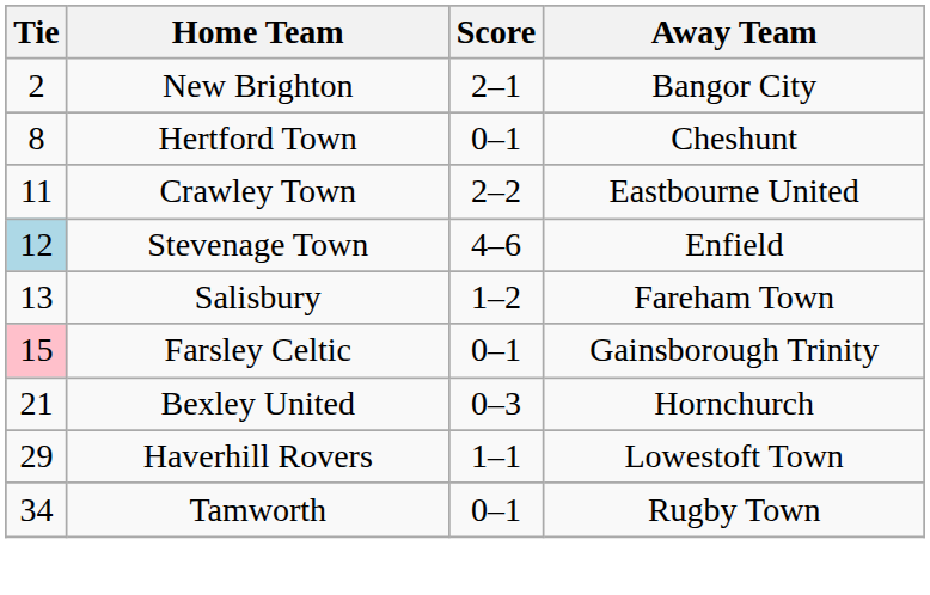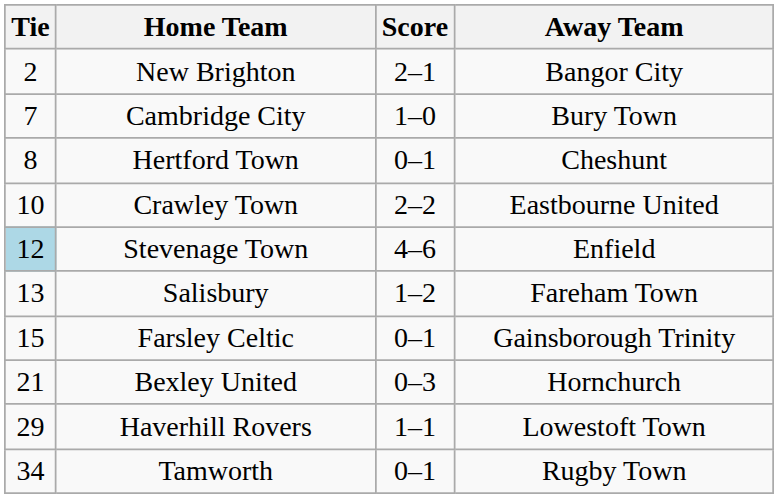 <table class="wikitable" style="text-align:center;">
 <tr>
 <th width=20>Tie</th>
 <th width=175>Home Team</th>
 <th width=20>Score</th>
 <th width=175>Away Team</th>
 </tr>
 <tr>
 <td>2</td>
 <td>New Brighton</td>
 <td>2–1</td>
 <td>Bangor City</td>
 </tr>
 <tr>
+<td>7</td>
+<td>Cambridge City</td>
+<td>1–0</td>
+<td>Bury Town</td>
+</tr>
+<tr>
 <td>8</td>
 <td>Hertford Town</td>
 <td>0–1</td>
 <td>Cheshunt</td>
 </tr>
 <tr>
-<td>11</td>
+<td>10</td>
 <td>Crawley Town</td>
 <td>2–2</td>
 <td>Eastbourne United</td>
 </tr>
 <tr>
 <td style="background: lightblue;">12</td>
 <td>Stevenage Town</td>
 <td>4–6</td>
 <td>Enfield</td>
 </tr>
 <tr>
 <td>13</td>
 <td>Salisbury</td>
 <td>1–2</td>
 <td>Fareham Town</td>
 </tr>
 <tr>
-<td style="background: pink;">15</td>
+<td>15</td>
 <td>Farsley Celtic</td>
 <td>0–1</td>
 <td>Gainsborough Trinity</td>
 </tr>
 <tr>
 <td>21</td>
 <td>Bexley United</td>
 <td>0–3</td>
 <td>Hornchurch</td>
 </tr>
 <tr>
 <td>29</td>
 <td>Haverhill Rovers</td>
 <td>1–1</td>
 <td>Lowestoft Town</td>
 </tr>
 <tr>
 <td>34</td>
 <td>Tamworth</td>
 <td>0–1</td>
 <td>Rugby Town</td>
 </tr>
 </table>
